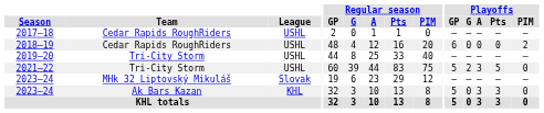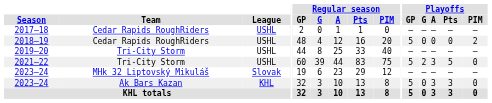 <table border="0" cellpadding="1" cellspacing="0" style="text-align:center; width:60em">
 <tr bgcolor="#e0e0e0">
 <th colspan="3" bgcolor="#ffffff"></th>
 <th rowspan="100" bgcolor="#ffffff"></th>
 <th colspan="5"><a href='#'>Regular season</a></th>
 <th rowspan="100" bgcolor="#ffffff"></th>
 <th colspan="5"><a href='#'>Playoffs</a></th>
 </tr>
 <tr bgcolor="#e0e0e0">
 <th><a href='#'>Season</a></th>
 <th>Team</th>
 <th>League</th>
 <th>GP</th>
 <th><a href='#'>G</a></th>
 <th><a href='#'>A</a></th>
 <th><a href='#'>Pts</a></th>
 <th><a href='#'>PIM</a></th>
 <th>GP</th>
 <th>G</th>
 <th>A</th>
 <th>Pts</th>
 <th>PIM</th>
 </tr>
 <tr>
 <td><a href='#'>2017–18</a></td>
 <td><a href='#'>Cedar Rapids RoughRiders</a></td>
 <td><a href='#'>USHL</a></td>
 <td>2</td>
 <td>0</td>
 <td>1</td>
 <td>1</td>
 <td>0</td>
 <td>—</td>
 <td>—</td>
 <td>—</td>
 <td>—</td>
 <td>—</td>
 </tr>
 <tr bgcolor="#f0f0f0">
 <td><a href='#'>2018–19</a></td>
 <td>Cedar Rapids RoughRiders</td>
 <td>USHL</td>
 <td>48</td>
 <td>4</td>
 <td>12</td>
 <td>16</td>
 <td>20</td>
-<td>6</td>
+<td>5</td>
 <td>0</td>
 <td>0</td>
 <td>0</td>
 <td>2</td>
 </tr>
 <tr>
 <td><a href='#'>2019–20</a></td>
 <td><a href='#'>Tri-City Storm</a></td>
 <td>USHL</td>
 <td>44</td>
 <td>8</td>
 <td>25</td>
 <td>33</td>
 <td>40</td>
 <td>—</td>
 <td>—</td>
 <td>—</td>
 <td>—</td>
 <td>—</td>
 </tr>
 <tr bgcolor="#f0f0f0">
 <td><a href='#'>2021–22</a></td>
 <td>Tri-City Storm</td>
 <td>USHL</td>
 <td>60</td>
 <td>39</td>
 <td>44</td>
 <td>83</td>
 <td>75</td>
 <td>5</td>
 <td>2</td>
 <td>3</td>
 <td>5</td>
 <td>0</td>
 </tr>
 <tr>
 <td><a href='#'>2023–24</a></td>
 <td><a href='#'>MHk 32 Liptovský Mikuláš</a></td>
 <td><a href='#'>Slovak</a></td>
 <td>19</td>
 <td>6</td>
 <td>23</td>
 <td>29</td>
 <td>12</td>
 <td>—</td>
 <td>—</td>
 <td>—</td>
 <td>—</td>
 <td>—</td>
 </tr>
 <tr bgcolor="#f0f0f0">
 <td><a href='#'>2023–24</a></td>
 <td><a href='#'>Ak Bars Kazan</a></td>
 <td><a href='#'>KHL</a></td>
 <td>32</td>
 <td>3</td>
 <td>10</td>
 <td>13</td>
 <td>8</td>
 <td>5</td>
 <td>0</td>
 <td>3</td>
 <td>3</td>
 <td>0</td>
 </tr>
 <tr bgcolor="#e0e0e0">
 <th colspan="3">KHL totals</th>
 <th>32</th>
 <th>3</th>
 <th>10</th>
 <th>13</th>
 <th>8</th>
 <th>5</th>
 <th>0</th>
 <th>3</th>
 <th>3</th>
 <th>0</th>
 </tr>
 </table>
